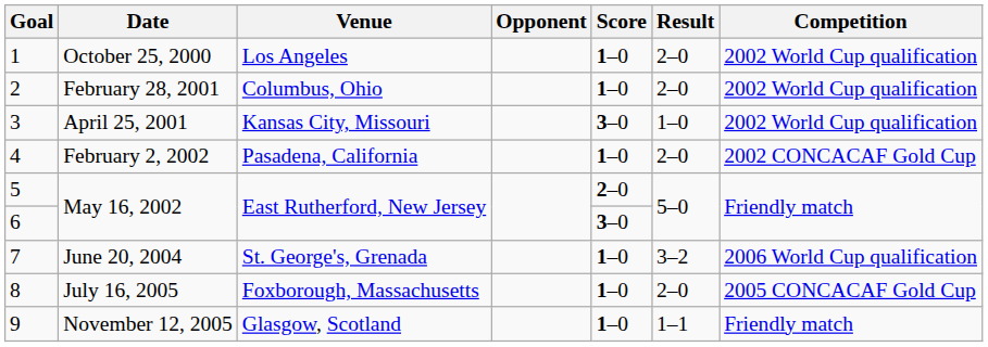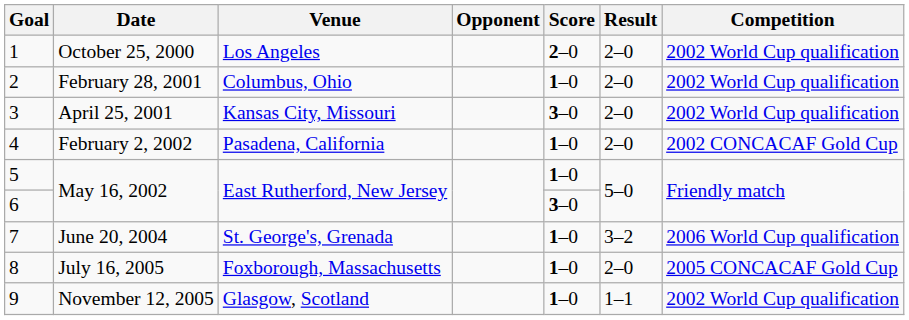 <table class="wikitable">
 <tr>
 <th>Goal</th>
 <th>Date</th>
 <th>Venue</th>
 <th>Opponent</th>
 <th>Score</th>
 <th>Result</th>
 <th>Competition</th>
 </tr>
 <tr>
 <td>1</td>
 <td>October 25, 2000</td>
 <td><a href='#'>Los Angeles</a></td>
 <td></td>
-<td><strong>1</strong>–0</td>
+<td><strong>2</strong>–0</td>
 <td>2–0</td>
 <td><a href='#'>2002 World Cup qualification</a></td>
 </tr>
 <tr>
 <td>2</td>
 <td>February 28, 2001</td>
 <td><a href='#'>Columbus, Ohio</a></td>
 <td></td>
 <td><strong>1</strong>–0</td>
 <td>2–0</td>
 <td><a href='#'>2002 World Cup qualification</a></td>
 </tr>
 <tr>
 <td>3</td>
 <td>April 25, 2001</td>
 <td><a href='#'>Kansas City, Missouri</a></td>
 <td></td>
 <td><strong>3</strong>–0</td>
-<td>1–0</td>
+<td>2–0</td>
 <td><a href='#'>2002 World Cup qualification</a></td>
 </tr>
 <tr>
 <td>4</td>
 <td>February 2, 2002</td>
 <td><a href='#'>Pasadena, California</a></td>
 <td></td>
 <td><strong>1</strong>–0</td>
 <td>2–0</td>
 <td><a href='#'>2002 CONCACAF Gold Cup</a></td>
 </tr>
 <tr>
 <td>5</td>
 <td rowspan=2>May 16, 2002</td>
 <td rowspan=2><a href='#'>East Rutherford, New Jersey</a></td>
 <td rowspan=2></td>
-<td><strong>2</strong>–0</td>
+<td><strong>1</strong>–0</td>
 <td rowspan=2>5–0</td>
 <td rowspan=2><a href='#'>Friendly match</a></td>
 </tr>
 <tr>
 <td>6</td>
 <td><strong>3</strong>–0</td>
 </tr>
 <tr>
 <td>7</td>
 <td>June 20, 2004</td>
 <td><a href='#'>St. George's, Grenada</a></td>
 <td></td>
 <td><strong>1</strong>–0</td>
 <td>3–2</td>
 <td><a href='#'>2006 World Cup qualification</a></td>
 </tr>
 <tr>
 <td>8</td>
 <td>July 16, 2005</td>
 <td><a href='#'>Foxborough, Massachusetts</a></td>
 <td></td>
 <td><strong>1</strong>–0</td>
 <td>2–0</td>
 <td><a href='#'>2005 CONCACAF Gold Cup</a></td>
 </tr>
 <tr>
 <td>9</td>
 <td>November 12, 2005</td>
 <td><a href='#'>Glasgow</a>, <a href='#'>Scotland</a></td>
 <td></td>
 <td><strong>1</strong>–0</td>
 <td>1–1</td>
-<td><a href='#'>Friendly match</a></td>
+<td><a href='#'>2002 World Cup qualification</a></td>
 </tr>
 </table>
